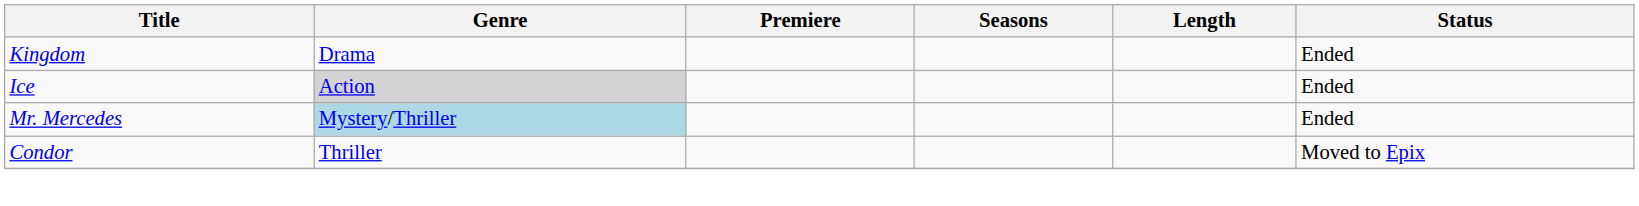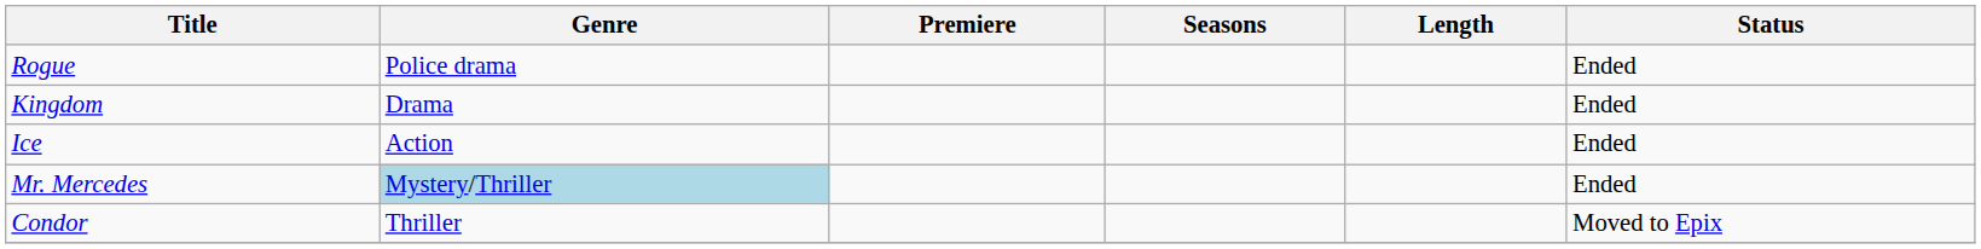 <table class="wikitable sortable" style="width:100%;">
 <tr>
 <th>Title</th>
 <th>Genre</th>
 <th>Premiere</th>
 <th>Seasons</th>
 <th>Length</th>
 <th>Status</th>
+</tr>
+<tr>
+<td><em><a href='#'>Rogue</a></em></td>
+<td><a href='#'>Police drama</a></td>
+<td></td>
+<td></td>
+<td></td>
+<td>Ended</td>
 </tr>
 <tr>
 <td><em><a href='#'>Kingdom</a></em></td>
 <td><a href='#'>Drama</a></td>
 <td></td>
 <td></td>
 <td></td>
 <td>Ended</td>
 </tr>
 <tr>
 <td><em><a href='#'>Ice</a></em></td>
-<td style="background: lightgrey;"><a href='#'>Action</a></td>
+<td><a href='#'>Action</a></td>
 <td></td>
 <td></td>
 <td></td>
 <td>Ended</td>
 </tr>
 <tr>
 <td><em><a href='#'>Mr. Mercedes</a></em></td>
 <td style="background: lightblue;"><a href='#'>Mystery</a>/<a href='#'>Thriller</a></td>
 <td></td>
 <td></td>
 <td></td>
 <td>Ended</td>
 </tr>
 <tr>
 <td><em><a href='#'>Condor</a></em></td>
 <td><a href='#'>Thriller</a></td>
 <td></td>
 <td></td>
 <td></td>
 <td>Moved to <a href='#'>Epix</a></td>
 </tr>
 <tr>
 </tr>
 </table>
